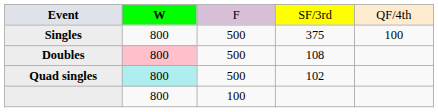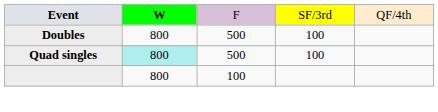 <table class=wikitable style="font-size:90%; text-align:center">
 <tr>
 <th style="width:130px; background:#dfe2e9;">Event</th>
 <th style="width:80px; background:lime;">W</th>
 <td style="width:85px; background:thistle;">F</td>
 <td style="width:85px; background:#ff0;">SF/3rd</td>
 <td style="width:85px; background:#ffebcd;">QF/4th</td>
 </tr>
 <tr>
-<th style="background:#ededed;">Singles</th>
+<th style="background:#ededed;">Doubles</th>
 <td>800</td>
 <td>500</td>
-<td>375</td>
 <td>100</td>
-</tr>
-<tr>
-<th style="background:#ededed;">Doubles</th>
-<td style="background: pink;">800</td>
-<td>500</td>
-<td>108</td>
 <td></td>
 </tr>
 <tr>
 <th style="background:#ededed;">Quad singles</th>
 <td style="background: paleturquoise;">800</td>
 <td>500</td>
-<td>102</td>
+<td>100</td>
 <td></td>
 </tr>
 <tr>
 <th style="background:#ededed;"></th>
 <td>800</td>
 <td>100</td>
 <td></td>
 <td></td>
 </tr>
 </table>
